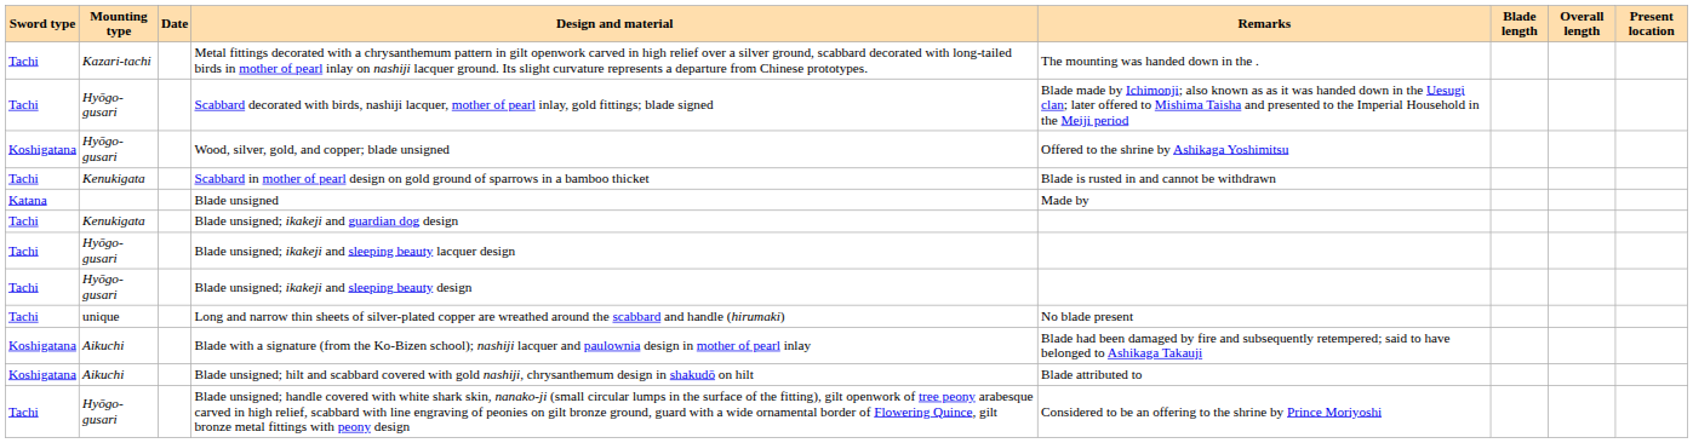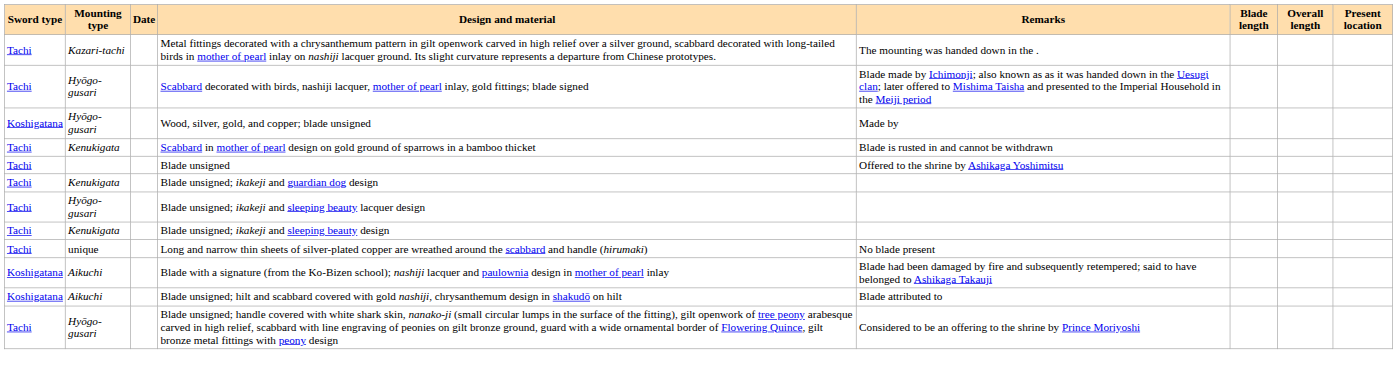 <table class="wikitable" style="width:100%; background:#fff;">
 <tr>
 <th style="background:#ffdead;">Sword type</th>
 <th style="background:#ffdead;">Mounting type</th>
 <th style="background:#ffdead;">Date</th>
 <th style="background:#ffdead;">Design and material</th>
 <th style="background:#ffdead;">Remarks</th>
 <th style="background:#ffdead;">Blade length</th>
 <th style="background:#ffdead;">Overall length</th>
 <th style="background:#ffdead;">Present location</th>
 </tr>
 <tr>
 <td><a href='#'>Tachi</a></td>
 <td><em>Kazari-tachi</em></td>
 <td></td>
 <td>Metal fittings decorated with a chrysanthemum pattern in gilt openwork carved in high relief over a silver ground, scabbard decorated with long-tailed birds in <a href='#'>mother of pearl</a> inlay on <em>nashiji</em> lacquer ground. Its slight curvature represents a departure from Chinese prototypes.</td>
 <td>The mounting was handed down in the .</td>
 <td></td>
 <td></td>
 <td></td>
 </tr>
 <tr>
 <td><a href='#'>Tachi</a></td>
 <td><em>Hyōgo-gusari</em></td>
 <td></td>
 <td><a href='#'>Scabbard</a> decorated with birds, nashiji lacquer, <a href='#'>mother of pearl</a> inlay, gold fittings; blade signed </td>
 <td>Blade made by <a href='#'>Ichimonji</a>; also known as  as it was handed down in the <a href='#'>Uesugi clan</a>; later offered to <a href='#'>Mishima Taisha</a> and presented to the Imperial Household in the <a href='#'>Meiji period</a></td>
 <td></td>
 <td></td>
 <td></td>
 </tr>
 <tr>
 <td><a href='#'>Koshigatana</a></td>
 <td><em>Hyōgo-gusari</em></td>
 <td></td>
 <td>Wood, silver, gold, and copper; blade unsigned</td>
-<td>Offered to the shrine by <a href='#'>Ashikaga Yoshimitsu</a></td>
+<td>Made by </td>
 <td></td>
 <td></td>
 <td></td>
 </tr>
 <tr>
 <td><a href='#'>Tachi</a></td>
 <td><em>Kenukigata</em></td>
 <td></td>
 <td><a href='#'>Scabbard</a> in <a href='#'>mother of pearl</a> design on gold ground of sparrows in a bamboo thicket</td>
 <td>Blade is rusted in and cannot be withdrawn</td>
 <td></td>
 <td></td>
 <td></td>
 </tr>
 <tr>
-<td><a href='#'>Katana</a></td>
+<td><a href='#'>Tachi</a></td>
 <td></td>
 <td></td>
 <td>Blade unsigned</td>
-<td>Made by </td>
+<td>Offered to the shrine by <a href='#'>Ashikaga Yoshimitsu</a></td>
 <td></td>
 <td></td>
 <td></td>
 </tr>
 <tr>
 <td><a href='#'>Tachi</a></td>
 <td><em>Kenukigata</em></td>
 <td></td>
 <td>Blade unsigned; <em>ikakeji</em> and <a href='#'>guardian dog</a> design</td>
 <td></td>
 <td></td>
 <td></td>
 <td></td>
 </tr>
 <tr>
 <td><a href='#'>Tachi</a></td>
 <td><em>Hyōgo-gusari</em></td>
 <td></td>
 <td>Blade unsigned; <em>ikakeji</em> and <a href='#'>sleeping beauty</a> lacquer design</td>
 <td></td>
 <td></td>
 <td></td>
 <td></td>
 </tr>
 <tr>
 <td><a href='#'>Tachi</a></td>
-<td><em>Hyōgo-gusari</em></td>
+<td><em>Kenukigata</em></td>
 <td></td>
 <td>Blade unsigned; <em>ikakeji</em> and <a href='#'>sleeping beauty</a> design</td>
 <td></td>
 <td></td>
 <td></td>
 <td></td>
 </tr>
 <tr>
 <td><a href='#'>Tachi</a></td>
 <td>unique</td>
 <td></td>
 <td>Long and narrow thin sheets of silver-plated copper are wreathed around the <a href='#'>scabbard</a> and handle (<em>hirumaki</em>)</td>
 <td>No blade present</td>
 <td></td>
 <td></td>
 <td></td>
 </tr>
 <tr>
 <td><a href='#'>Koshigatana</a></td>
 <td><em>Aikuchi</em></td>
 <td></td>
 <td>Blade with a signature  (from the Ko-Bizen school); <em>nashiji</em> lacquer and <a href='#'>paulownia</a> design in <a href='#'>mother of pearl</a> inlay</td>
 <td>Blade had been damaged by fire and subsequently retempered; said to have belonged to <a href='#'>Ashikaga Takauji</a></td>
 <td></td>
 <td></td>
 <td></td>
 </tr>
 <tr>
 <td><a href='#'>Koshigatana</a></td>
 <td><em>Aikuchi</em></td>
 <td></td>
 <td>Blade unsigned; hilt and scabbard covered with gold <em>nashiji</em>, chrysanthemum design in <a href='#'>shakudō</a> on hilt</td>
 <td>Blade attributed to </td>
 <td></td>
 <td></td>
 <td></td>
 </tr>
 <tr>
 <td><a href='#'>Tachi</a></td>
 <td><em>Hyōgo-gusari</em></td>
 <td></td>
 <td>Blade unsigned; handle covered with white shark skin, <em>nanako-ji</em> (small circular lumps in the surface of the fitting), gilt openwork of <a href='#'>tree peony</a> arabesque carved in high relief, scabbard with line engraving of peonies on gilt bronze ground, guard with a wide ornamental border of <a href='#'>Flowering Quince</a>, gilt bronze metal fittings with <a href='#'>peony</a> design</td>
 <td>Considered to be an offering to the shrine by <a href='#'>Prince Moriyoshi</a></td>
 <td></td>
 <td></td>
 <td></td>
 </tr>
 </table>
